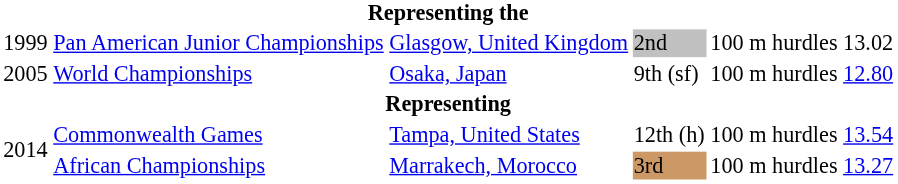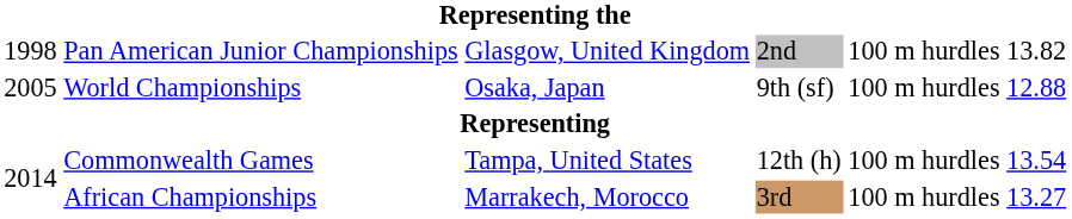 <table>
 <tr>
 <th colspan="6">Representing the </th>
 </tr>
 <tr>
-<td>1999</td>
+<td>1998</td>
 <td><a href='#'>Pan American Junior Championships</a></td>
 <td><a href='#'>Glasgow, United Kingdom</a></td>
 <td bgcolor=silver>2nd</td>
 <td>100 m hurdles</td>
-<td>13.02</td>
+<td>13.82</td>
 </tr>
 <tr>
 <td>2005</td>
 <td><a href='#'>World Championships</a></td>
 <td><a href='#'>Osaka, Japan</a></td>
 <td>9th (sf)</td>
 <td>100 m hurdles</td>
-<td><a href='#'>12.80</a></td>
+<td><a href='#'>12.88</a></td>
 </tr>
 <tr>
 <th colspan="6">Representing </th>
 </tr>
 <tr>
 <td rowspan=2>2014</td>
 <td><a href='#'>Commonwealth Games</a></td>
 <td><a href='#'>Tampa, United States</a></td>
 <td>12th (h)</td>
 <td>100 m hurdles</td>
 <td><a href='#'>13.54</a></td>
 </tr>
 <tr>
 <td><a href='#'>African Championships</a></td>
 <td><a href='#'>Marrakech, Morocco</a></td>
 <td bgcolor=cc9966>3rd</td>
 <td>100 m hurdles</td>
 <td><a href='#'>13.27</a></td>
 </tr>
 </table>
